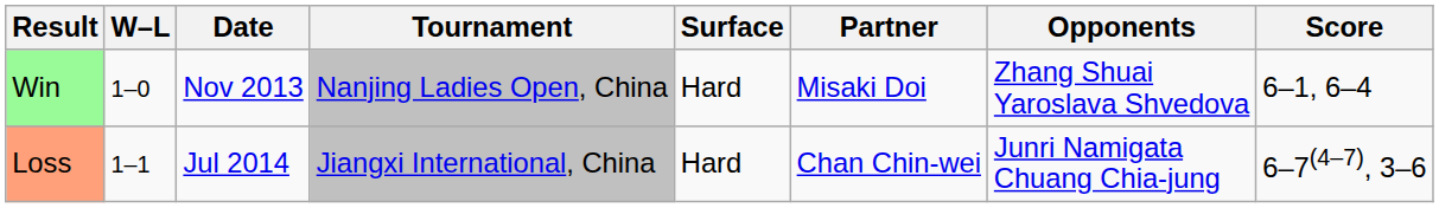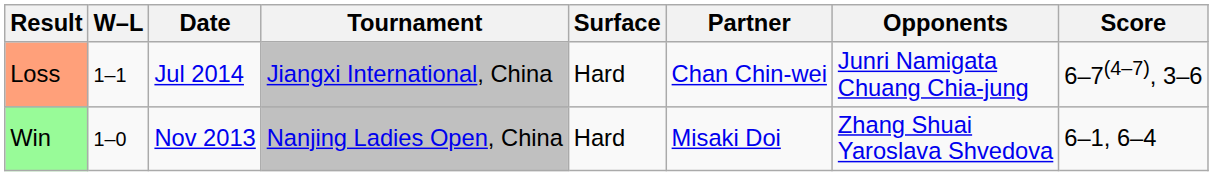 <table class="sortable wikitable">
 <tr>
 <th>Result</th>
 <th class="unsortable">W–L</th>
 <th>Date</th>
 <th>Tournament</th>
 <th>Surface</th>
 <th>Partner</th>
 <th>Opponents</th>
 <th>Score</th>
 </tr>
 <tr>
+<td style="background:#ffa07a;">Loss</td>
+<td><small>1–1</small></td>
+<td><a href='#'>Jul 2014</a></td>
+<td bgcolor=silver><a href='#'>Jiangxi International</a>, China</td>
+<td>Hard</td>
+<td> <a href='#'>Chan Chin-wei</a></td>
+<td> <a href='#'>Junri Namigata</a> <br>  <a href='#'>Chuang Chia-jung</a></td>
+<td>6–7<sup>(4–7)</sup>, 3–6</td>
+</tr>
+<tr>
 <td style="background:#98fb98;">Win</td>
 <td><small>1–0</small></td>
 <td><a href='#'>Nov 2013</a></td>
 <td bgcolor=silver><a href='#'>Nanjing Ladies Open</a>, China</td>
 <td>Hard</td>
 <td> <a href='#'>Misaki Doi</a></td>
 <td> <a href='#'>Zhang Shuai</a> <br>  <a href='#'>Yaroslava Shvedova</a></td>
 <td>6–1, 6–4</td>
 </tr>
-<tr>
-<td style="background:#ffa07a;">Loss</td>
-<td><small>1–1</small></td>
-<td><a href='#'>Jul 2014</a></td>
-<td bgcolor=silver><a href='#'>Jiangxi International</a>, China</td>
-<td>Hard</td>
-<td> <a href='#'>Chan Chin-wei</a></td>
-<td> <a href='#'>Junri Namigata</a> <br>  <a href='#'>Chuang Chia-jung</a></td>
-<td>6–7<sup>(4–7)</sup>, 3–6</td>
-</tr>
 </table>
